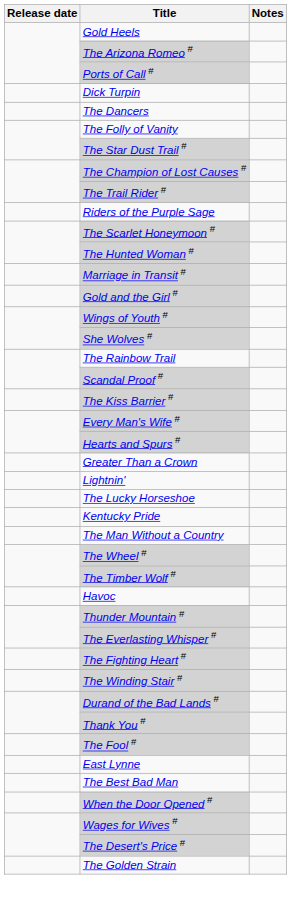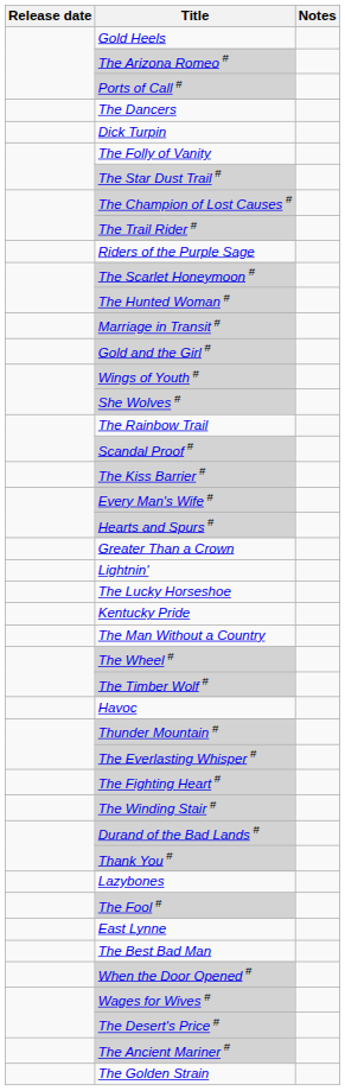 <table class="wikitable sortable">
 <tr>
 <th>Release date</th>
 <th>Title</th>
 <th class="unsortable">Notes</th>
 </tr>
 <tr>
 <td rowspan="3"></td>
 <td><em><a href='#'>Gold Heels</a></em></td>
 <td></td>
 </tr>
 <tr>
 <td bgcolor=lightgray><em><a href='#'>The Arizona Romeo</a></em><sup> #</sup></td>
 <td></td>
 </tr>
 <tr>
 <td bgcolor=lightgray><em><a href='#'>Ports of Call</a></em><sup> #</sup></td>
 <td></td>
 </tr>
 <tr>
 <td></td>
-<td><em><a href='#'>Dick Turpin</a></em></td>
+<td><em><a href='#'>The Dancers</a></em></td>
 <td></td>
 </tr>
 <tr>
 <td></td>
-<td><em><a href='#'>The Dancers</a></em></td>
+<td><em><a href='#'>Dick Turpin</a></em></td>
 <td></td>
 </tr>
 <tr>
 <td rowspan="2"></td>
 <td><em><a href='#'>The Folly of Vanity</a></em></td>
 <td></td>
 </tr>
 <tr>
 <td bgcolor=lightgray><em><a href='#'>The Star Dust Trail</a></em><sup> #</sup></td>
 <td></td>
 </tr>
 <tr>
 <td rowspan="2"></td>
 <td bgcolor=lightgray><em><a href='#'>The Champion of Lost Causes</a></em><sup> #</sup></td>
 <td></td>
 </tr>
 <tr>
 <td bgcolor=lightgray><em><a href='#'>The Trail Rider</a></em><sup> #</sup></td>
 <td></td>
 </tr>
 <tr>
 <td></td>
 <td><em><a href='#'>Riders of the Purple Sage</a></em></td>
 <td></td>
 </tr>
 <tr>
 <td rowspan="2"></td>
 <td bgcolor=lightgray><em><a href='#'>The Scarlet Honeymoon</a></em><sup> #</sup></td>
 <td></td>
 </tr>
 <tr>
 <td bgcolor=lightgray><em><a href='#'>The Hunted Woman</a></em><sup> #</sup></td>
 <td></td>
 </tr>
 <tr>
 <td></td>
 <td bgcolor=lightgray><em><a href='#'>Marriage in Transit</a></em><sup> #</sup></td>
 <td></td>
 </tr>
 <tr>
 <td></td>
 <td bgcolor=lightgray><em><a href='#'>Gold and the Girl</a></em><sup> #</sup></td>
 <td></td>
 </tr>
 <tr>
 <td rowspan="2"></td>
 <td bgcolor=lightgray><em><a href='#'>Wings of Youth</a></em><sup> #</sup></td>
 <td></td>
 </tr>
 <tr>
 <td bgcolor=lightgray><em><a href='#'>She Wolves</a></em><sup> #</sup></td>
 <td></td>
 </tr>
 <tr>
 <td rowspan="2"></td>
 <td><em><a href='#'>The Rainbow Trail</a></em></td>
 <td></td>
 </tr>
 <tr>
 <td bgcolor=lightgray><em><a href='#'>Scandal Proof</a></em><sup> #</sup></td>
 <td></td>
 </tr>
 <tr>
 <td></td>
 <td bgcolor=lightgray><em><a href='#'>The Kiss Barrier</a></em><sup> #</sup></td>
 <td></td>
 </tr>
 <tr>
 <td rowspan="2"></td>
 <td bgcolor=lightgray><em><a href='#'>Every Man's Wife</a></em><sup> #</sup></td>
 <td></td>
 </tr>
 <tr>
 <td bgcolor=lightgray><em><a href='#'>Hearts and Spurs</a></em><sup> #</sup></td>
 <td></td>
 </tr>
 <tr>
 <td></td>
 <td><em><a href='#'>Greater Than a Crown</a></em></td>
 <td></td>
 </tr>
 <tr>
 <td></td>
 <td><em><a href='#'>Lightnin'</a></em></td>
 <td></td>
 </tr>
 <tr>
 <td></td>
 <td><em><a href='#'>The Lucky Horseshoe</a></em></td>
 <td></td>
 </tr>
 <tr>
 <td></td>
 <td><em><a href='#'>Kentucky Pride</a></em></td>
 <td></td>
 </tr>
 <tr>
 <td></td>
 <td><em><a href='#'>The Man Without a Country</a></em></td>
 <td></td>
 </tr>
 <tr>
 <td rowspan="2"></td>
 <td bgcolor=lightgray><em><a href='#'>The Wheel</a></em><sup> #</sup></td>
 <td></td>
 </tr>
 <tr>
 <td bgcolor=lightgray><em><a href='#'>The Timber Wolf</a></em><sup> #</sup></td>
 <td></td>
 </tr>
 <tr>
 <td></td>
 <td><em><a href='#'>Havoc</a></em></td>
 <td></td>
 </tr>
 <tr>
 <td rowspan="2"></td>
 <td bgcolor=lightgray><em><a href='#'>Thunder Mountain</a></em><sup> #</sup></td>
 <td></td>
 </tr>
 <tr>
 <td bgcolor=lightgray><em><a href='#'>The Everlasting Whisper</a></em><sup> #</sup></td>
 <td></td>
 </tr>
 <tr>
 <td></td>
 <td bgcolor=lightgray><em><a href='#'>The Fighting Heart</a></em><sup> #</sup></td>
 <td></td>
 </tr>
 <tr>
 <td></td>
 <td bgcolor=lightgray><em><a href='#'>The Winding Stair</a></em><sup> #</sup></td>
 <td></td>
 </tr>
 <tr>
 <td rowspan="2"></td>
 <td bgcolor=lightgray><em><a href='#'>Durand of the Bad Lands</a></em><sup> #</sup></td>
 <td></td>
 </tr>
 <tr>
 <td bgcolor=lightgray><em><a href='#'>Thank You</a></em><sup> #</sup></td>
 <td></td>
 </tr>
 <tr>
 <td></td>
+<td><em><a href='#'>Lazybones</a></em></td>
+<td></td>
+</tr>
+<tr>
+<td></td>
 <td bgcolor=lightgray><em><a href='#'>The Fool</a></em><sup> #</sup></td>
 <td></td>
 </tr>
 <tr>
 <td></td>
 <td><em><a href='#'>East Lynne</a></em></td>
 <td></td>
 </tr>
 <tr>
 <td></td>
 <td><em><a href='#'>The Best Bad Man</a></em></td>
 <td></td>
 </tr>
 <tr>
 <td></td>
 <td bgcolor=lightgray><em><a href='#'>When the Door Opened</a></em><sup> #</sup></td>
 <td></td>
 </tr>
 <tr>
 <td rowspan="2"></td>
 <td bgcolor=lightgray><em><a href='#'>Wages for Wives</a></em><sup> #</sup></td>
 <td></td>
 </tr>
 <tr>
 <td bgcolor=lightgray><em><a href='#'>The Desert's Price</a></em><sup> #</sup></td>
 <td></td>
 </tr>
 <tr>
 <td></td>
+<td bgcolor=lightgray><em><a href='#'>The Ancient Mariner</a></em><sup> #</sup></td>
+<td></td>
+</tr>
+<tr>
+<td></td>
 <td><em><a href='#'>The Golden Strain</a></em></td>
 <td></td>
 </tr>
 </table>
